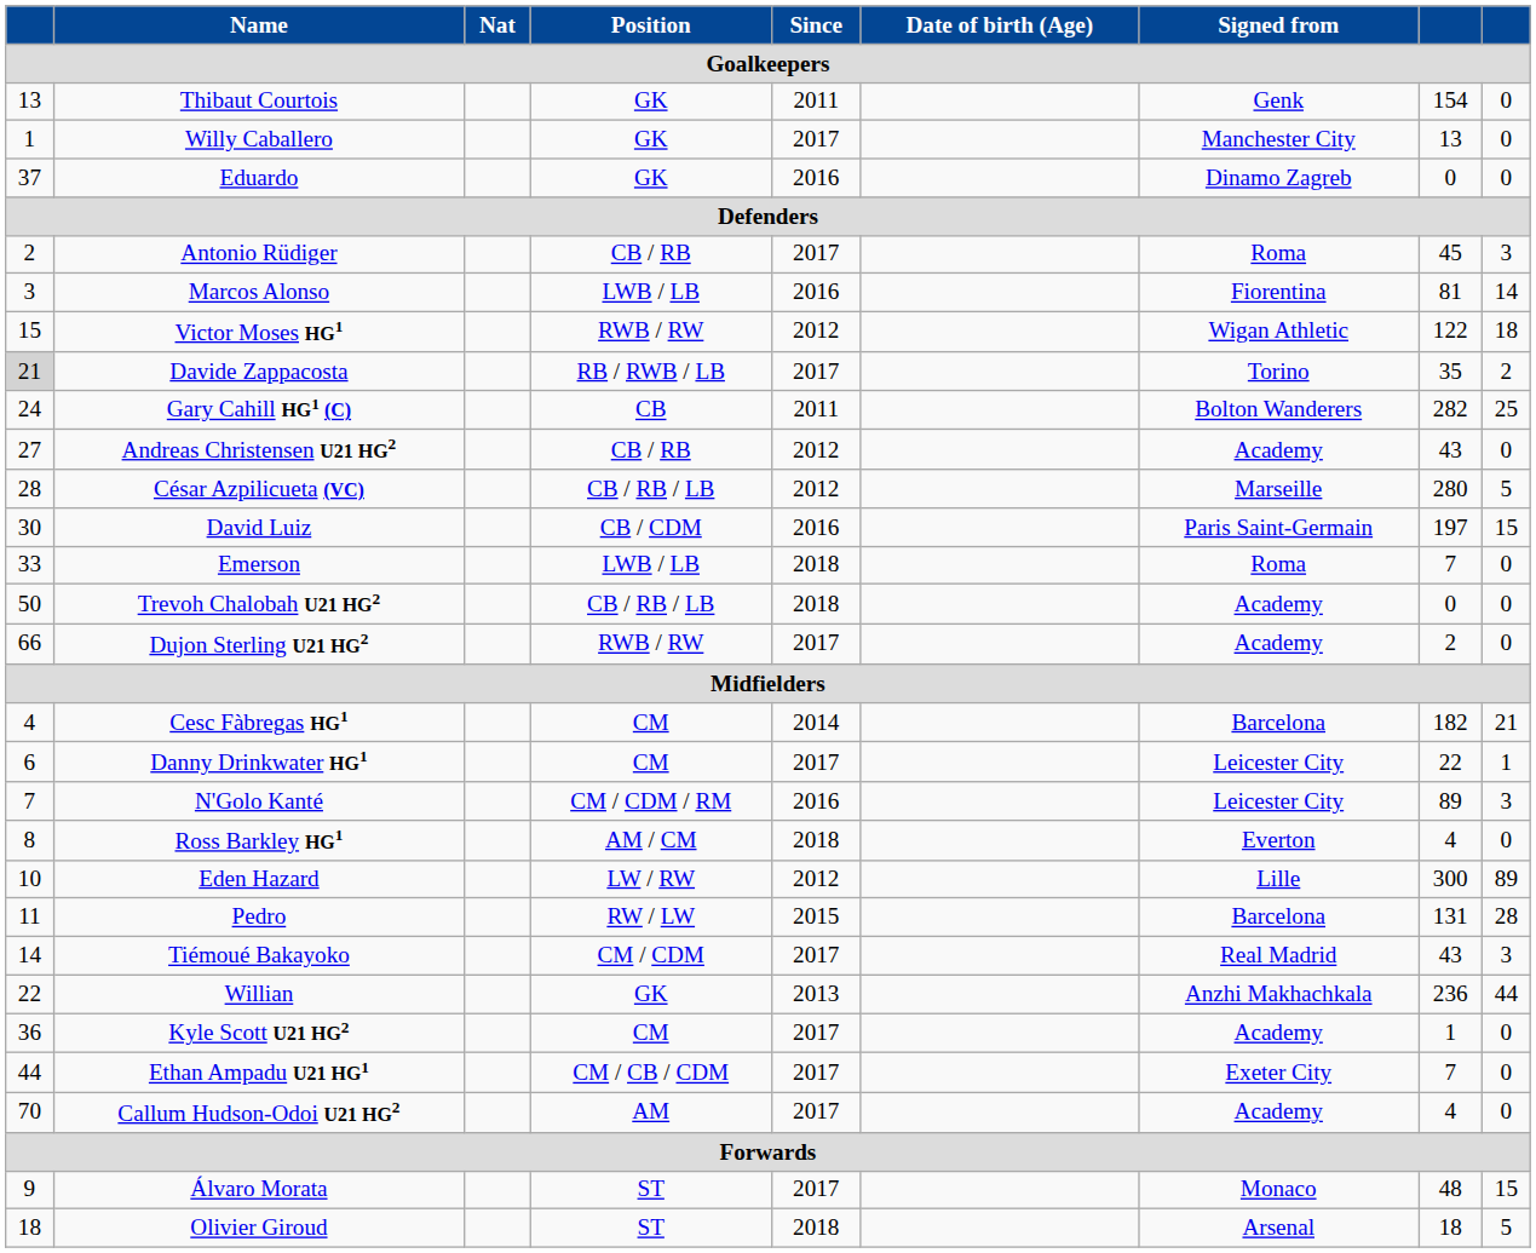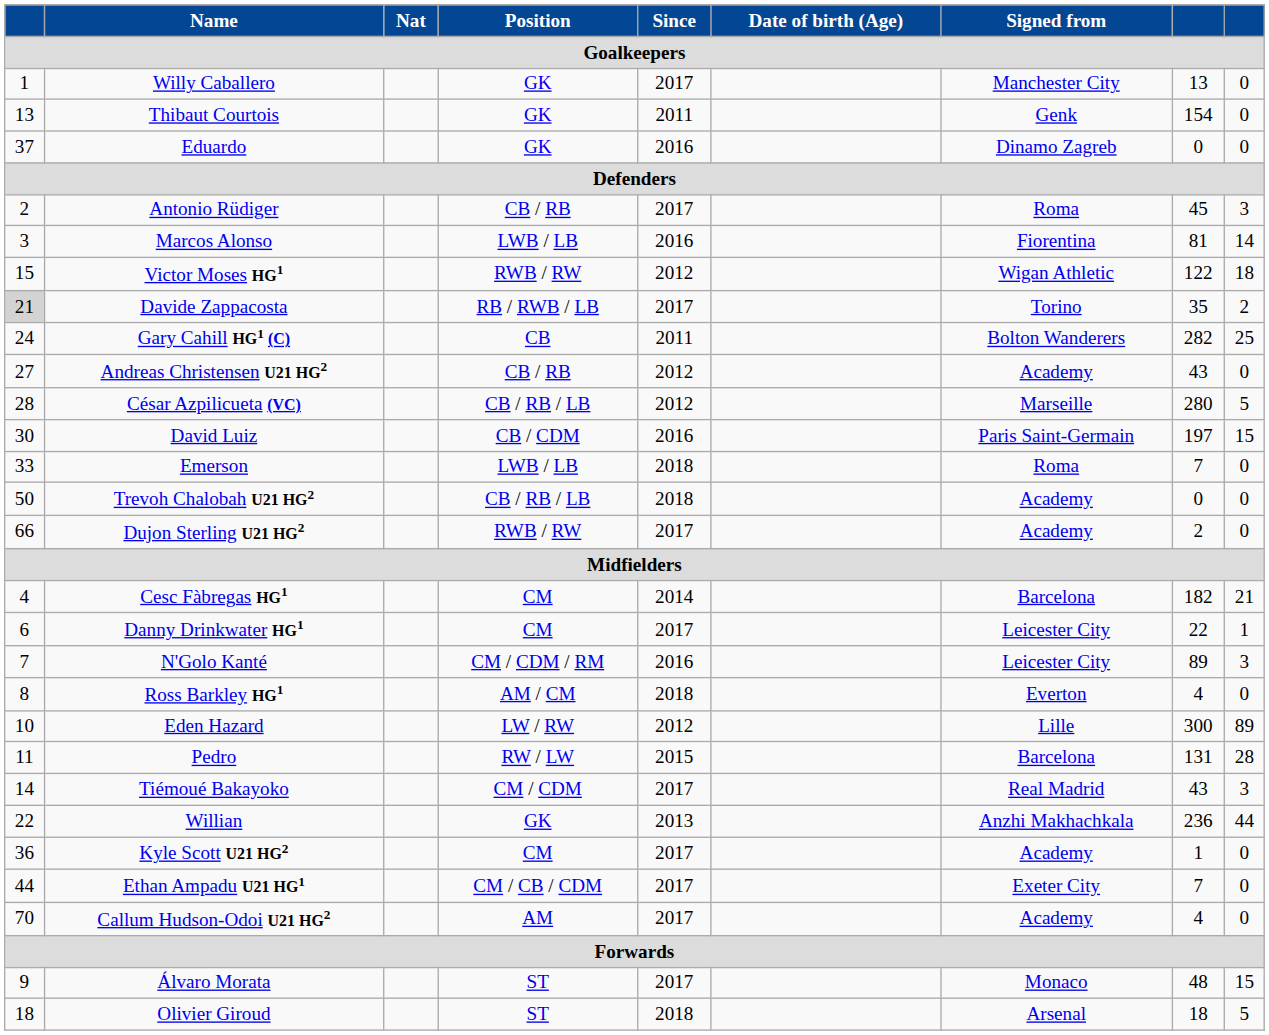 <table class="wikitable" style="text-align:center; font-size:90%; width:75%;">
 <tr>
 <th style="background:#034694; color:white; text-align:center;"></th>
 <th style="background:#034694; color:white; text-align:center;">Name</th>
 <th style="background:#034694; color:white; text-align:center;">Nat</th>
 <th style="background:#034694; color:white; text-align:center;">Position</th>
 <th style="background:#034694; color:white; text-align:center;">Since</th>
 <th style="background:#034694; color:white; text-align:center;">Date of birth (Age)</th>
 <th style="background:#034694; color:white; text-align:center;">Signed from</th>
 <th style="background:#034694; color:white; text-align:center;"></th>
 <th style="background:#034694; color:white; text-align:center;"></th>
 </tr>
 <tr>
 <th colspan="9" style="background:#dcdcdc; text-align:center;">Goalkeepers</th>
 </tr>
 <tr>
+<td>1</td>
+<td><a href='#'>Willy Caballero</a></td>
+<td></td>
+<td><a href='#'>GK</a></td>
+<td>2017</td>
+<td></td>
+<td> <a href='#'>Manchester City</a></td>
+<td>13</td>
+<td>0</td>
+</tr>
+<tr>
 <td>13</td>
 <td><a href='#'>Thibaut Courtois</a></td>
 <td></td>
 <td><a href='#'>GK</a></td>
 <td>2011</td>
 <td></td>
 <td> <a href='#'>Genk</a></td>
 <td>154</td>
-<td>0</td>
-</tr>
-<tr>
-<td>1</td>
-<td><a href='#'>Willy Caballero</a></td>
-<td></td>
-<td><a href='#'>GK</a></td>
-<td>2017</td>
-<td></td>
-<td> <a href='#'>Manchester City</a></td>
-<td>13</td>
 <td>0</td>
 </tr>
 <tr>
 <td>37</td>
 <td><a href='#'>Eduardo</a></td>
 <td></td>
 <td><a href='#'>GK</a></td>
 <td>2016</td>
 <td></td>
 <td> <a href='#'>Dinamo Zagreb</a></td>
 <td>0</td>
 <td>0</td>
 </tr>
 <tr>
 <th colspan="9" style="background:#dcdcdc; text-align:center;">Defenders</th>
 </tr>
 <tr>
 <td>2</td>
 <td><a href='#'>Antonio Rüdiger</a></td>
 <td></td>
 <td><a href='#'>CB</a> / <a href='#'>RB</a></td>
 <td>2017</td>
 <td></td>
 <td> <a href='#'>Roma</a></td>
 <td>45</td>
 <td>3</td>
 </tr>
 <tr>
 <td>3</td>
 <td><a href='#'>Marcos Alonso</a></td>
 <td></td>
 <td><a href='#'>LWB</a> / <a href='#'>LB</a></td>
 <td>2016</td>
 <td></td>
 <td> <a href='#'>Fiorentina</a></td>
 <td>81</td>
 <td>14</td>
 </tr>
 <tr>
 <td>15</td>
 <td><a href='#'>Victor Moses</a> <small><strong>HG</strong><sup><strong>1</strong></sup></small></td>
 <td></td>
 <td><a href='#'>RWB</a> / <a href='#'>RW</a></td>
 <td>2012</td>
 <td></td>
 <td> <a href='#'>Wigan Athletic</a></td>
 <td>122</td>
 <td>18</td>
 </tr>
 <tr>
 <td style="background: lightgrey;">21</td>
 <td><a href='#'>Davide Zappacosta</a></td>
 <td></td>
 <td><a href='#'>RB</a> / <a href='#'>RWB</a> / <a href='#'>LB</a></td>
 <td>2017</td>
 <td></td>
 <td> <a href='#'>Torino</a></td>
 <td>35</td>
 <td>2</td>
 </tr>
 <tr>
 <td>24</td>
 <td><a href='#'>Gary Cahill</a> <small><strong>HG</strong><sup><strong>1</strong></sup> <strong><a href='#'>(C)</a></strong></small></td>
 <td></td>
 <td><a href='#'>CB</a></td>
 <td>2011</td>
 <td></td>
 <td> <a href='#'>Bolton Wanderers</a></td>
 <td>282</td>
 <td>25</td>
 </tr>
 <tr>
 <td>27</td>
 <td><a href='#'>Andreas Christensen</a> <small><strong>U21 HG<sup>2</sup></strong></small></td>
 <td></td>
 <td><a href='#'>CB</a> / <a href='#'>RB</a></td>
 <td>2012</td>
 <td></td>
 <td><a href='#'>Academy</a></td>
 <td>43</td>
 <td>0</td>
 </tr>
 <tr>
 <td>28</td>
 <td><a href='#'>César Azpilicueta</a> <small><strong><a href='#'>(VC)</a></strong></small></td>
 <td></td>
 <td><a href='#'>CB</a> / <a href='#'>RB</a> / <a href='#'>LB</a></td>
 <td>2012</td>
 <td></td>
 <td> <a href='#'>Marseille</a></td>
 <td>280</td>
 <td>5</td>
 </tr>
 <tr>
 <td>30</td>
 <td><a href='#'>David Luiz</a></td>
 <td></td>
 <td><a href='#'>CB</a> / <a href='#'>CDM</a></td>
 <td>2016</td>
 <td></td>
 <td> <a href='#'>Paris Saint-Germain</a></td>
 <td>197</td>
 <td>15</td>
 </tr>
 <tr>
 <td>33</td>
 <td><a href='#'>Emerson</a></td>
 <td></td>
 <td><a href='#'>LWB</a> / <a href='#'>LB</a></td>
 <td>2018</td>
 <td></td>
 <td> <a href='#'>Roma</a></td>
 <td>7</td>
 <td>0</td>
 </tr>
 <tr>
 <td>50</td>
 <td><a href='#'>Trevoh Chalobah</a> <small><strong>U21 HG<sup>2</sup></strong></small></td>
 <td></td>
 <td><a href='#'>CB</a> / <a href='#'>RB</a> / <a href='#'>LB</a></td>
 <td>2018</td>
 <td></td>
 <td><a href='#'>Academy</a></td>
 <td>0</td>
 <td>0</td>
 </tr>
 <tr>
 <td>66</td>
 <td><a href='#'>Dujon Sterling</a> <small><strong>U21 HG<sup>2</sup></strong></small></td>
 <td></td>
 <td><a href='#'>RWB</a> / <a href='#'>RW</a></td>
 <td>2017</td>
 <td></td>
 <td><a href='#'>Academy</a></td>
 <td>2</td>
 <td>0</td>
 </tr>
 <tr>
 <th colspan="9" style="background:#dcdcdc; text-align:center;">Midfielders</th>
 </tr>
 <tr>
 <td>4</td>
 <td><a href='#'>Cesc Fàbregas</a> <small><strong>HG</strong><sup><strong>1</strong></sup></small></td>
 <td></td>
 <td><a href='#'>CM</a></td>
 <td>2014</td>
 <td></td>
 <td> <a href='#'>Barcelona</a></td>
 <td>182</td>
 <td>21</td>
 </tr>
 <tr>
 <td>6</td>
 <td><a href='#'>Danny Drinkwater</a> <small><strong>HG</strong><sup><strong>1</strong></sup></small></td>
 <td></td>
 <td><a href='#'>CM</a></td>
 <td>2017</td>
 <td></td>
 <td> <a href='#'>Leicester City</a></td>
 <td>22</td>
 <td>1</td>
 </tr>
 <tr>
 <td>7</td>
 <td><a href='#'>N'Golo Kanté</a></td>
 <td></td>
 <td><a href='#'>CM</a> / <a href='#'>CDM</a> / <a href='#'>RM</a></td>
 <td>2016</td>
 <td></td>
 <td> <a href='#'>Leicester City</a></td>
 <td>89</td>
 <td>3</td>
 </tr>
 <tr>
 <td>8</td>
 <td><a href='#'>Ross Barkley</a> <small><strong>HG</strong><sup><strong>1</strong></sup></small></td>
 <td></td>
 <td><a href='#'>AM</a> / <a href='#'>CM</a></td>
 <td>2018</td>
 <td></td>
 <td> <a href='#'>Everton</a></td>
 <td>4</td>
 <td>0</td>
 </tr>
 <tr>
 <td>10</td>
 <td><a href='#'>Eden Hazard</a></td>
 <td></td>
 <td><a href='#'>LW</a> / <a href='#'>RW</a></td>
 <td>2012</td>
 <td></td>
 <td> <a href='#'>Lille</a></td>
 <td>300</td>
 <td>89</td>
 </tr>
 <tr>
 <td>11</td>
 <td><a href='#'>Pedro</a></td>
 <td></td>
 <td><a href='#'>RW</a> / <a href='#'>LW</a></td>
 <td>2015</td>
 <td></td>
 <td> <a href='#'>Barcelona</a></td>
 <td>131</td>
 <td>28</td>
 </tr>
 <tr>
 <td>14</td>
 <td><a href='#'>Tiémoué Bakayoko</a></td>
 <td></td>
 <td><a href='#'>CM</a> / <a href='#'>CDM</a></td>
 <td>2017</td>
 <td></td>
 <td> <a href='#'>Real Madrid</a></td>
 <td>43</td>
 <td>3</td>
 </tr>
 <tr>
 <td>22</td>
 <td><a href='#'>Willian</a></td>
 <td></td>
 <td><a href='#'>GK</a></td>
 <td>2013</td>
 <td></td>
 <td> <a href='#'>Anzhi Makhachkala</a></td>
 <td>236</td>
 <td>44</td>
 </tr>
 <tr>
 <td>36</td>
 <td><a href='#'>Kyle Scott</a> <small><strong>U21 HG<sup>2</sup></strong></small></td>
 <td></td>
 <td><a href='#'>CM</a></td>
 <td>2017</td>
 <td></td>
 <td><a href='#'>Academy</a></td>
 <td>1</td>
 <td>0</td>
 </tr>
 <tr>
 <td>44</td>
 <td><a href='#'>Ethan Ampadu</a> <small><strong>U21 HG</strong><sup><strong>1</strong></sup></small></td>
 <td></td>
 <td><a href='#'>CM</a> / <a href='#'>CB</a> / <a href='#'>CDM</a></td>
 <td>2017</td>
 <td></td>
 <td> <a href='#'>Exeter City</a></td>
 <td>7</td>
 <td>0</td>
 </tr>
 <tr>
 <td>70</td>
 <td><a href='#'>Callum Hudson-Odoi</a> <small><strong>U21 HG</strong><sup><strong>2</strong></sup></small></td>
 <td></td>
 <td><a href='#'>AM</a></td>
 <td>2017</td>
 <td></td>
 <td><a href='#'>Academy</a></td>
 <td>4</td>
 <td>0</td>
 </tr>
 <tr>
 <th colspan="9" style="background:#dcdcdc; text-align:center;">Forwards</th>
 </tr>
 <tr>
 <td>9</td>
 <td><a href='#'>Álvaro Morata</a></td>
 <td></td>
 <td><a href='#'>ST</a></td>
 <td>2017</td>
 <td></td>
 <td> <a href='#'>Monaco</a></td>
 <td>48</td>
 <td>15</td>
 </tr>
 <tr>
 <td>18</td>
 <td><a href='#'>Olivier Giroud</a></td>
 <td></td>
 <td><a href='#'>ST</a></td>
 <td>2018</td>
 <td></td>
 <td> <a href='#'>Arsenal</a></td>
 <td>18</td>
 <td>5</td>
 </tr>
 </table>
